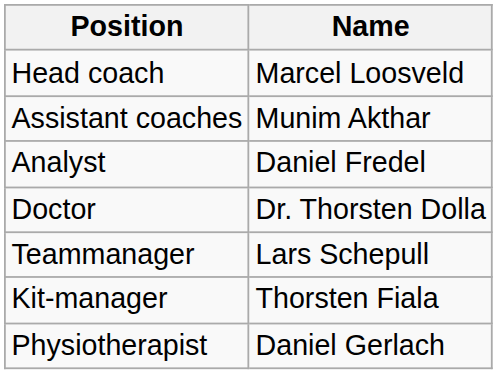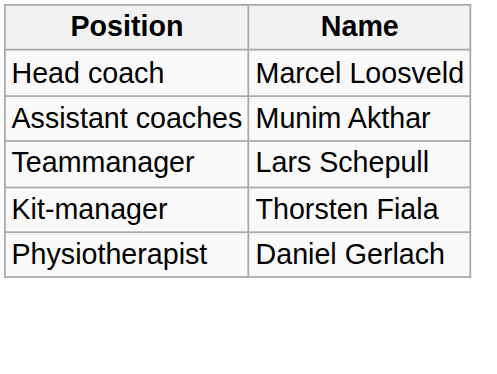 <table class="wikitable">
 <tr>
 <th>Position</th>
 <th>Name</th>
 </tr>
 <tr>
 <td>Head coach</td>
 <td> Marcel Loosveld</td>
 </tr>
 <tr>
 <td>Assistant coaches</td>
 <td> Munim Akthar</td>
 </tr>
 <tr>
-<td>Analyst</td>
-<td> Daniel Fredel</td>
-</tr>
-<tr>
-<td>Doctor</td>
-<td> Dr. Thorsten Dolla</td>
-</tr>
-<tr>
 <td>Teammanager</td>
 <td> Lars Schepull</td>
 </tr>
 <tr>
 <td>Kit-manager</td>
 <td> Thorsten Fiala</td>
 </tr>
 <tr>
 <td>Physiotherapist</td>
 <td> Daniel Gerlach</td>
 </tr>
 </table>
